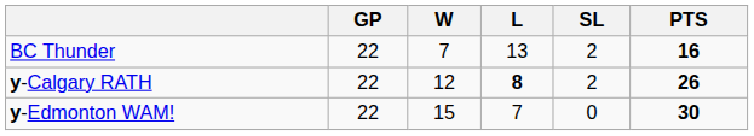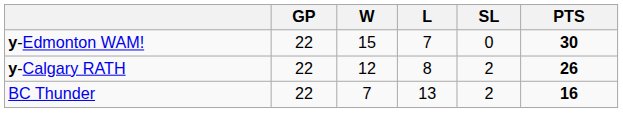 <table class="wikitable" style="text-align:center">
 <tr>
 <th bgcolor="#DDDDFF" width="15%"></th>
 <th bgcolor="#DDDDFF" width="3%">GP</th>
 <th bgcolor="#DDDDFF" width="3%">W</th>
 <th bgcolor="#DDDDFF" width="3%">L</th>
 <th bgcolor="#DDDDFF" width="3%">SL</th>
 <th bgcolor="#DDDDFF" width="5%">PTS</th>
 </tr>
 <tr>
+<td align=left><strong>y</strong>-<a href='#'>Edmonton WAM!</a></td>
+<td>22</td>
+<td>15</td>
+<td>7</td>
+<td>0</td>
+<td><strong>30</strong></td>
+</tr>
+<tr>
+<td align=left><strong>y</strong>-<a href='#'>Calgary RATH</a></td>
+<td>22</td>
+<td>12</td>
+<td>8</td>
+<td>2</td>
+<td><strong>26</strong></td>
+</tr>
+<tr>
 <td align=left><a href='#'>BC Thunder</a></td>
 <td>22</td>
 <td>7</td>
 <td>13</td>
 <td>2</td>
 <td><strong>16</strong></td>
 </tr>
-<tr>
-<td align=left><strong>y</strong>-<a href='#'>Calgary RATH</a></td>
-<td>22</td>
-<td>12</td>
-<td><strong>8</strong></td>
-<td>2</td>
-<td><strong>26</strong></td>
-</tr>
-<tr>
-<td align=left><strong>y</strong>-<a href='#'>Edmonton WAM!</a></td>
-<td>22</td>
-<td>15</td>
-<td>7</td>
-<td>0</td>
-<td><strong>30</strong></td>
-</tr>
 </table>
